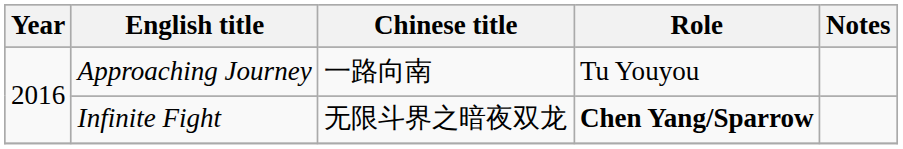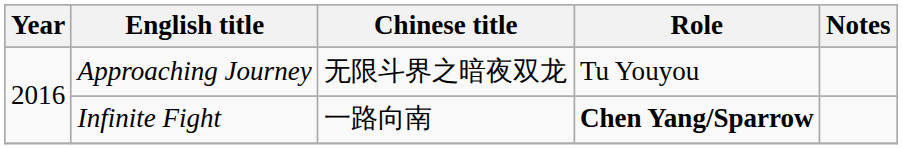 <table class="wikitable">
 <tr>
 <th>Year</th>
 <th>English title</th>
 <th>Chinese title</th>
 <th>Role</th>
 <th>Notes</th>
 </tr>
 <tr>
 <td rowspan=2>2016</td>
 <td><em>Approaching Journey</em></td>
-<td>一路向南</td>
+<td>无限斗界之暗夜双龙</td>
 <td>Tu Youyou</td>
 <td></td>
 </tr>
 <tr>
 <td><em>Infinite Fight</em></td>
-<td>无限斗界之暗夜双龙</td>
+<td>一路向南</td>
 <td><strong>Chen Yang/Sparrow</strong></td>
 <td></td>
 </tr>
 <tr>
 </tr>
 </table>
